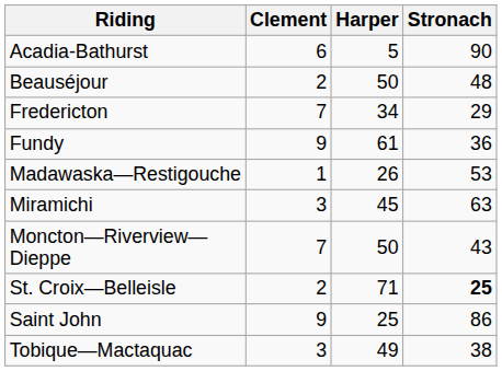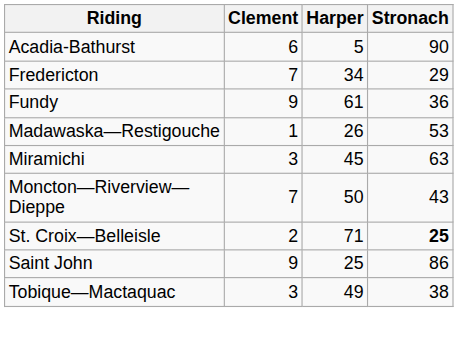 <table class="wikitable">
 <tr>
 <th>Riding</th>
 <th>Clement</th>
 <th>Harper</th>
 <th>Stronach</th>
 </tr>
 <tr>
 <td>Acadia-Bathurst</td>
 <td style="text-align:right;">6</td>
 <td style="text-align:right;">5</td>
 <td style="text-align:right;">90</td>
-</tr>
-<tr>
-<td>Beauséjour</td>
-<td style="text-align:right;">2</td>
-<td style="text-align:right;">50</td>
-<td style="text-align:right;">48</td>
 </tr>
 <tr>
 <td>Fredericton</td>
 <td style="text-align:right;">7</td>
 <td style="text-align:right;">34</td>
 <td style="text-align:right;">29</td>
 </tr>
 <tr>
 <td>Fundy</td>
 <td style="text-align:right;">9</td>
 <td style="text-align:right;">61</td>
 <td style="text-align:right;">36</td>
 </tr>
 <tr>
 <td>Madawaska—Restigouche</td>
 <td style="text-align:right;">1</td>
 <td style="text-align:right;">26</td>
 <td style="text-align:right;">53</td>
 </tr>
 <tr>
 <td>Miramichi</td>
 <td style="text-align:right;">3</td>
 <td style="text-align:right;">45</td>
 <td style="text-align:right;">63</td>
 </tr>
 <tr>
 <td>Moncton—Riverview—<br>Dieppe</td>
 <td style="text-align:right;">7</td>
 <td style="text-align:right;">50</td>
 <td style="text-align:right;">43</td>
 </tr>
 <tr>
 <td>St. Croix—Belleisle</td>
 <td style="text-align:right;">2</td>
 <td style="text-align:right;">71</td>
 <td style="text-align:right;"><strong>25</strong></td>
 </tr>
 <tr>
 <td>Saint John</td>
 <td style="text-align:right;">9</td>
 <td style="text-align:right;">25</td>
 <td style="text-align:right;">86</td>
 </tr>
 <tr>
 <td>Tobique—Mactaquac</td>
 <td style="text-align:right;">3</td>
 <td style="text-align:right;">49</td>
 <td style="text-align:right;">38</td>
 </tr>
 </table>
